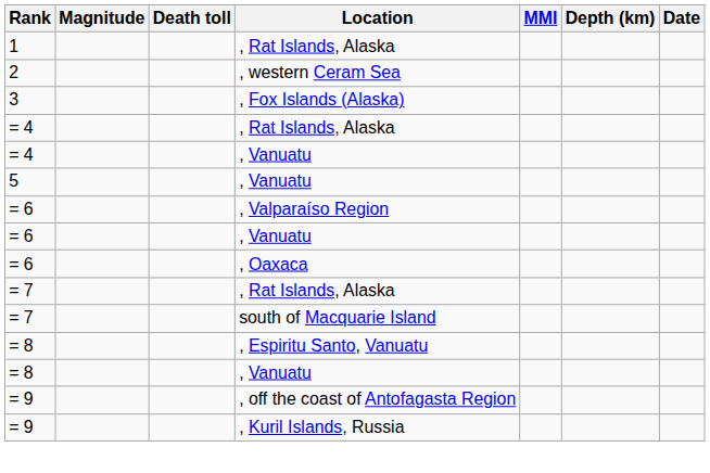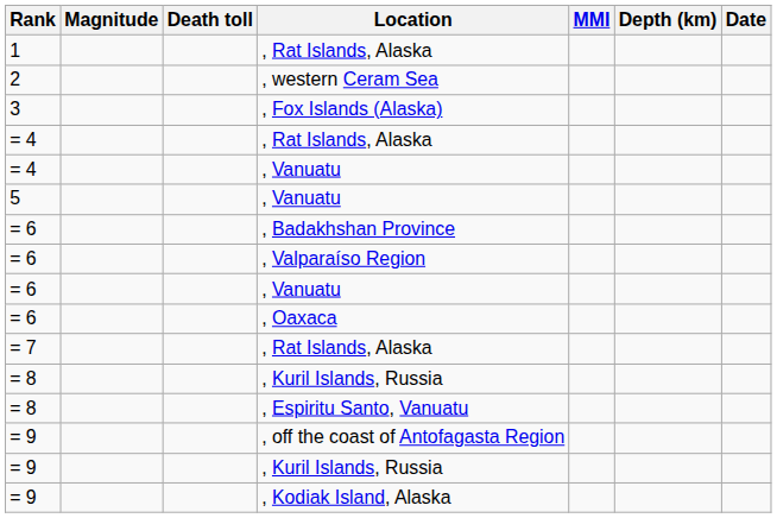 <table class="sortable wikitable" style="font-size:100%;">
 <tr>
 <th>Rank</th>
 <th>Magnitude</th>
 <th>Death toll</th>
 <th>Location</th>
 <th><a href='#'>MMI</a></th>
 <th>Depth (km)</th>
 <th>Date</th>
 </tr>
 <tr>
 <td>1</td>
 <td></td>
 <td></td>
 <td>, <a href='#'>Rat Islands</a>, Alaska</td>
 <td></td>
 <td></td>
 <td></td>
 </tr>
 <tr>
 <td>2</td>
 <td></td>
 <td></td>
 <td>, western <a href='#'>Ceram Sea</a></td>
 <td></td>
 <td></td>
 <td></td>
 </tr>
 <tr>
 <td>3</td>
 <td></td>
 <td></td>
 <td>, <a href='#'>Fox Islands (Alaska)</a></td>
 <td></td>
 <td></td>
 <td></td>
 </tr>
 <tr>
 <td>= 4</td>
 <td></td>
 <td></td>
 <td>, <a href='#'>Rat Islands</a>, Alaska</td>
 <td></td>
 <td></td>
 <td></td>
 </tr>
 <tr>
 <td>= 4</td>
 <td></td>
 <td></td>
 <td>, <a href='#'>Vanuatu</a></td>
 <td></td>
 <td></td>
 <td></td>
 </tr>
 <tr>
 <td>5</td>
 <td></td>
 <td></td>
 <td>, <a href='#'>Vanuatu</a></td>
 <td></td>
 <td></td>
 <td></td>
 </tr>
 <tr>
 <td>= 6</td>
 <td></td>
 <td></td>
+<td>, <a href='#'>Badakhshan Province</a></td>
+<td></td>
+<td></td>
+<td></td>
+</tr>
+<tr>
+<td>= 6</td>
+<td></td>
+<td></td>
 <td>, <a href='#'>Valparaíso Region</a></td>
 <td></td>
 <td></td>
 <td></td>
 </tr>
 <tr>
 <td>= 6</td>
 <td></td>
 <td></td>
 <td>, <a href='#'>Vanuatu</a></td>
 <td></td>
 <td></td>
 <td></td>
 </tr>
 <tr>
 <td>= 6</td>
 <td></td>
 <td></td>
 <td>, <a href='#'>Oaxaca</a></td>
 <td></td>
 <td></td>
 <td></td>
 </tr>
 <tr>
 <td>= 7</td>
 <td></td>
 <td></td>
 <td>, <a href='#'>Rat Islands</a>, Alaska</td>
 <td></td>
 <td></td>
 <td></td>
 </tr>
 <tr>
-<td>= 7</td>
+<td>= 8</td>
 <td></td>
 <td></td>
-<td> south of <a href='#'>Macquarie Island</a></td>
+<td>, <a href='#'>Kuril Islands</a>, Russia</td>
 <td></td>
 <td></td>
 <td></td>
 </tr>
 <tr>
 <td>= 8</td>
 <td></td>
 <td></td>
 <td>, <a href='#'>Espiritu Santo</a>, <a href='#'>Vanuatu</a></td>
-<td></td>
-<td></td>
-<td></td>
-</tr>
-<tr>
-<td>= 8</td>
-<td></td>
-<td></td>
-<td>, <a href='#'>Vanuatu</a></td>
 <td></td>
 <td></td>
 <td></td>
 </tr>
 <tr>
 <td>= 9</td>
 <td></td>
 <td></td>
 <td>, off the coast of <a href='#'>Antofagasta Region</a></td>
 <td></td>
 <td></td>
 <td></td>
 </tr>
 <tr>
 <td>= 9</td>
 <td></td>
 <td></td>
 <td>, <a href='#'>Kuril Islands</a>, Russia</td>
 <td></td>
 <td></td>
 <td></td>
 </tr>
+<tr>
+<td>= 9</td>
+<td></td>
+<td></td>
+<td>, <a href='#'>Kodiak Island</a>, Alaska</td>
+<td></td>
+<td></td>
+<td></td>
+</tr>
 </table>
